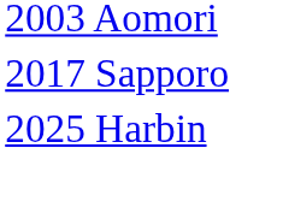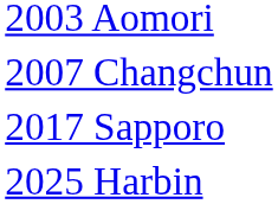 <table>
 <tr>
 <td><a href='#'>2003 Aomori</a></td>
+<td></td>
+<td></td>
+<td></td>
+</tr>
+<tr>
+<td><a href='#'>2007 Changchun</a></td>
 <td></td>
 <td></td>
 <td></td>
 </tr>
 <tr>
 <td><a href='#'>2017 Sapporo</a></td>
 <td></td>
 <td></td>
 <td></td>
 </tr>
 <tr>
 <td><a href='#'>2025 Harbin</a></td>
 <td></td>
 <td></td>
 <td></td>
 </tr>
 </table>
